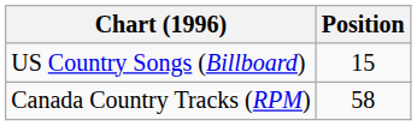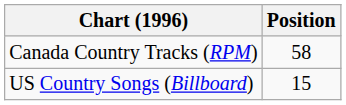 <table class="wikitable sortable">
 <tr>
 <th scope="col">Chart (1996)</th>
 <th scope="col">Position</th>
 </tr>
 <tr>
+<td>Canada Country Tracks (<em><a href='#'>RPM</a></em>)</td>
+<td align="center">58</td>
+</tr>
+<tr>
 <td>US <a href='#'>Country Songs</a> (<em><a href='#'>Billboard</a></em>)</td>
 <td align="center">15</td>
 </tr>
-<tr>
-<td>Canada Country Tracks (<em><a href='#'>RPM</a></em>)</td>
-<td align="center">58</td>
-</tr>
 </table>
